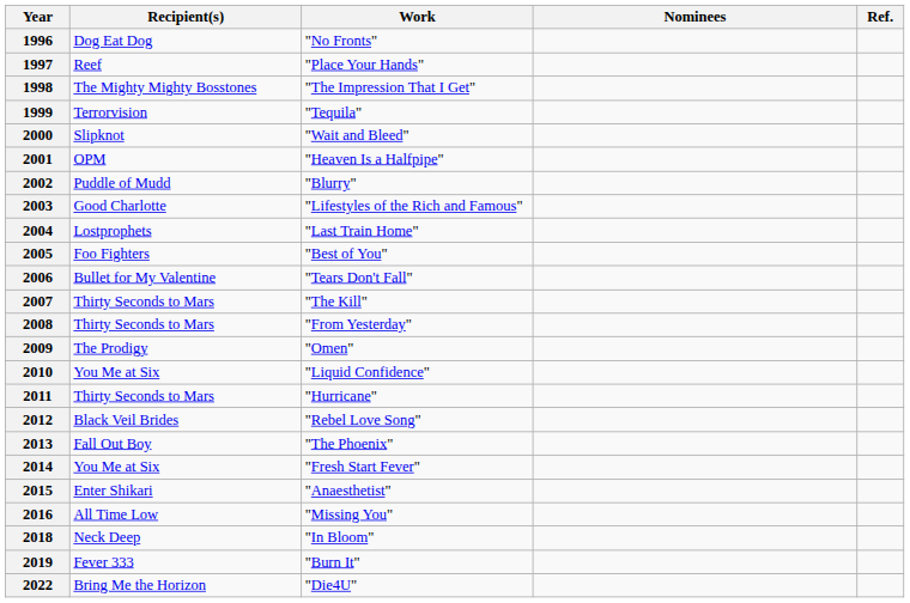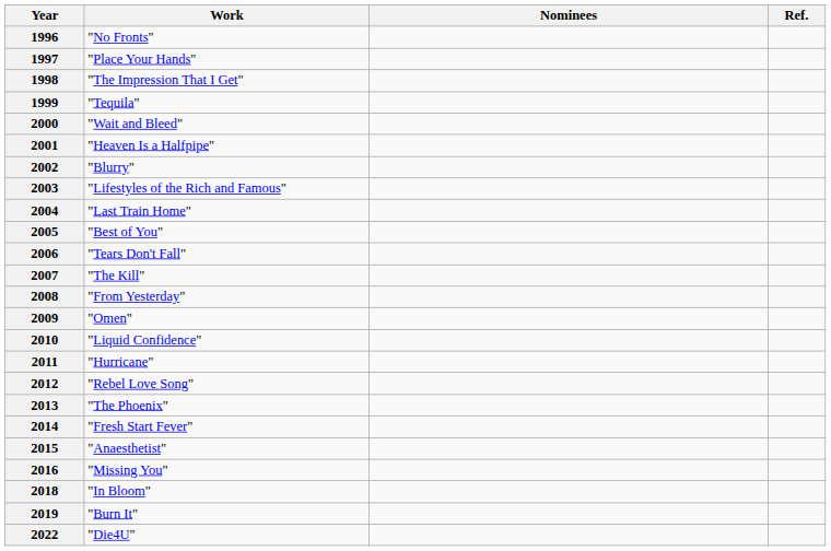 <table class="wikitable">
 <tr>
 <th width="7%">Year</th>
-<th width="25%">Recipient(s)</th>
 <th width="25%">Work</th>
 <th width="35%" class=unsortable>Nominees</th>
 <th width="5%" class=unsortable>Ref.</th>
 </tr>
 <tr>
 <th scope="row" style="text-align:center;">1996</th>
-<td><a href='#'>Dog Eat Dog</a></td>
 <td>"<a href='#'>No Fronts</a>"</td>
 <td></td>
 <td style="text-align:center;"></td>
 </tr>
 <tr>
 <th scope="row" style="text-align:center;">1997</th>
-<td><a href='#'>Reef</a></td>
 <td>"<a href='#'>Place Your Hands</a>"</td>
 <td></td>
 <td style="text-align:center;"></td>
 </tr>
 <tr>
 <th scope="row" style="text-align:center;">1998</th>
-<td><a href='#'>The Mighty Mighty Bosstones</a></td>
 <td>"<a href='#'>The Impression That I Get</a>"</td>
 <td></td>
 <td style="text-align:center;"></td>
 </tr>
 <tr>
 <th scope="row" style="text-align:center;">1999</th>
-<td><a href='#'>Terrorvision</a></td>
 <td>"<a href='#'>Tequila</a>"</td>
 <td></td>
 <td style="text-align:center;"></td>
 </tr>
 <tr>
 <th scope="row" style="text-align:center;">2000</th>
-<td><a href='#'>Slipknot</a></td>
 <td>"<a href='#'>Wait and Bleed</a>"</td>
 <td></td>
 <td style="text-align:center;"></td>
 </tr>
 <tr>
 <th scope="row" style="text-align:center;">2001</th>
-<td><a href='#'>OPM</a></td>
 <td>"<a href='#'>Heaven Is a Halfpipe</a>"</td>
 <td></td>
 <td style="text-align:center;"></td>
 </tr>
 <tr>
 <th scope="row" style="text-align:center;">2002</th>
-<td><a href='#'>Puddle of Mudd</a></td>
 <td>"<a href='#'>Blurry</a>"</td>
 <td></td>
 <td style="text-align:center;"></td>
 </tr>
 <tr>
 <th scope="row" style="text-align:center;">2003</th>
-<td><a href='#'>Good Charlotte</a></td>
 <td>"<a href='#'>Lifestyles of the Rich and Famous</a>"</td>
 <td></td>
 <td style="text-align:center;"></td>
 </tr>
 <tr>
 <th scope="row" style="text-align:center;">2004</th>
-<td><a href='#'>Lostprophets</a></td>
 <td>"<a href='#'>Last Train Home</a>"</td>
 <td></td>
 <td style="text-align:center;"></td>
 </tr>
 <tr>
 <th scope="row" style="text-align:center;">2005</th>
-<td><a href='#'>Foo Fighters</a></td>
 <td>"<a href='#'>Best of You</a>"</td>
 <td></td>
 <td style="text-align:center;"></td>
 </tr>
 <tr>
 <th scope="row" style="text-align:center;">2006</th>
-<td><a href='#'>Bullet for My Valentine</a></td>
 <td>"<a href='#'>Tears Don't Fall</a>"</td>
 <td></td>
 <td style="text-align:center;"></td>
 </tr>
 <tr>
 <th scope="row" style="text-align:center;">2007</th>
-<td><a href='#'>Thirty Seconds to Mars</a></td>
 <td>"<a href='#'>The Kill</a>"</td>
 <td></td>
 <td style="text-align:center;"></td>
 </tr>
 <tr>
 <th scope="row" style="text-align:center;">2008</th>
-<td><a href='#'>Thirty Seconds to Mars</a></td>
 <td>"<a href='#'>From Yesterday</a>"</td>
 <td></td>
 <td style="text-align:center;"></td>
 </tr>
 <tr>
 <th scope="row" style="text-align:center;">2009</th>
-<td><a href='#'>The Prodigy</a></td>
 <td>"<a href='#'>Omen</a>"</td>
 <td></td>
 <td style="text-align:center;"></td>
 </tr>
 <tr>
 <th scope="row" style="text-align:center;">2010</th>
-<td><a href='#'>You Me at Six</a></td>
 <td>"<a href='#'>Liquid Confidence</a>"</td>
 <td></td>
 <td style="text-align:center;"></td>
 </tr>
 <tr>
 <th scope="row" style="text-align:center;">2011</th>
-<td><a href='#'>Thirty Seconds to Mars</a></td>
 <td>"<a href='#'>Hurricane</a>"</td>
 <td></td>
 <td style="text-align:center;"></td>
 </tr>
 <tr>
 <th scope="row" style="text-align:center;">2012</th>
-<td><a href='#'>Black Veil Brides</a></td>
 <td>"<a href='#'>Rebel Love Song</a>"</td>
 <td></td>
 <td style="text-align:center;"></td>
 </tr>
 <tr>
 <th scope="row" style="text-align:center;">2013</th>
-<td><a href='#'>Fall Out Boy</a></td>
 <td>"<a href='#'>The Phoenix</a>"</td>
 <td></td>
 <td style="text-align:center;"></td>
 </tr>
 <tr>
 <th scope="row" style="text-align:center;">2014</th>
-<td><a href='#'>You Me at Six</a></td>
 <td>"<a href='#'>Fresh Start Fever</a>"</td>
 <td></td>
 <td style="text-align:center;"></td>
 </tr>
 <tr>
 <th scope="row" style="text-align:center;">2015</th>
-<td><a href='#'>Enter Shikari</a></td>
 <td>"<a href='#'>Anaesthetist</a>"</td>
 <td></td>
 <td style="text-align:center;"></td>
 </tr>
 <tr>
 <th scope="row" style="text-align:center;">2016</th>
-<td><a href='#'>All Time Low</a></td>
 <td>"<a href='#'>Missing You</a>"</td>
 <td></td>
 <td></td>
 </tr>
 <tr>
 <th scope="row" style="text-align:center;">2018</th>
-<td><a href='#'>Neck Deep</a></td>
 <td>"<a href='#'>In Bloom</a>"</td>
 <td></td>
 <td style="text-align:center;"></td>
 </tr>
 <tr>
 <th scope="row" style="text-align:center;">2019</th>
-<td><a href='#'>Fever 333</a></td>
 <td>"<a href='#'>Burn It</a>"</td>
 <td></td>
 <td style="text-align:center;"></td>
 </tr>
 <tr>
 <th scope="row" style="text-align:center;">2022</th>
-<td><a href='#'>Bring Me the Horizon</a></td>
 <td>"<a href='#'>Die4U</a>"</td>
 <td></td>
 <td style="text-align:center;"></td>
 </tr>
 </table>
